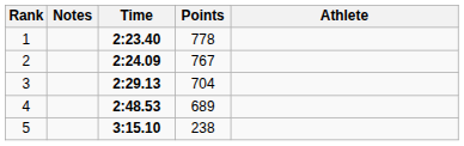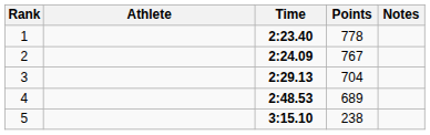 <table class="wikitable" style="text-align:center">
 <tr>
 <th width=40>Rank</th>
-<th width=50>Notes</th>
+<th width=250>Athlete</th>
 <th width=80>Time</th>
 <th width=55>Points</th>
-<th width=250>Athlete</th>
+<th width=50>Notes</th>
 </tr>
 <tr>
 <td>1</td>
-<td></td>
+<td align=left></td>
 <td><strong>2:23.40</strong></td>
 <td>778</td>
-<td align=left></td>
+<td></td>
 </tr>
 <tr>
 <td>2</td>
-<td></td>
+<td align=left></td>
 <td><strong>2:24.09</strong></td>
 <td>767</td>
-<td align=left></td>
+<td></td>
 </tr>
 <tr>
 <td>3</td>
-<td></td>
+<td align=left></td>
 <td><strong>2:29.13</strong></td>
 <td>704</td>
-<td align=left></td>
+<td></td>
 </tr>
 <tr>
 <td>4</td>
-<td></td>
+<td align=left></td>
 <td><strong>2:48.53</strong></td>
 <td>689</td>
-<td align=left></td>
+<td></td>
 </tr>
 <tr>
 <td>5</td>
-<td></td>
+<td align=left></td>
 <td><strong>3:15.10</strong></td>
 <td>238</td>
-<td align=left></td>
+<td></td>
 </tr>
 </table>
